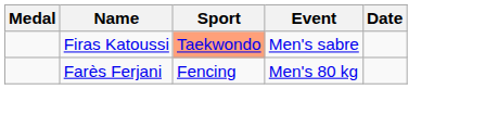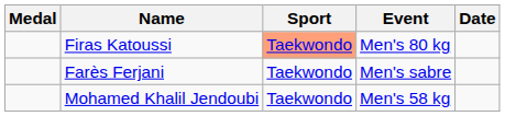 <table class="wikitable sortable" style="font-size: 95%;">
 <tr>
 <th>Medal</th>
 <th>Name</th>
 <th>Sport</th>
 <th>Event</th>
 <th>Date</th>
 </tr>
 <tr>
 <td></td>
 <td><a href='#'>Firas Katoussi</a></td>
 <td style="background: lightsalmon;"><a href='#'>Taekwondo</a></td>
+<td><a href='#'>Men's 80 kg</a></td>
+<td></td>
+</tr>
+<tr>
+<td></td>
+<td><a href='#'>Farès Ferjani</a></td>
+<td><a href='#'>Taekwondo</a></td>
 <td><a href='#'>Men's sabre</a></td>
 <td></td>
 </tr>
 <tr>
 <td></td>
-<td><a href='#'>Farès Ferjani</a></td>
-<td><a href='#'>Fencing</a></td>
-<td><a href='#'>Men's 80 kg</a></td>
+<td><a href='#'>Mohamed Khalil Jendoubi</a></td>
+<td><a href='#'>Taekwondo</a></td>
+<td><a href='#'>Men's 58 kg</a></td>
 <td></td>
 </tr>
 </table>
